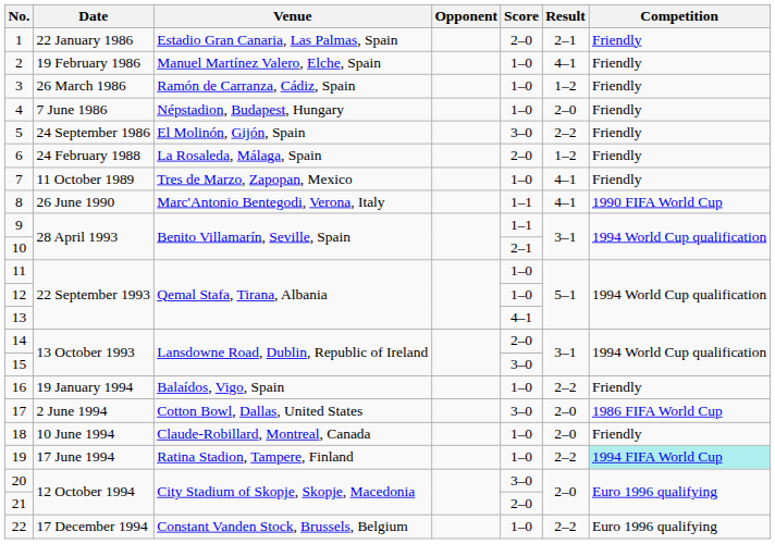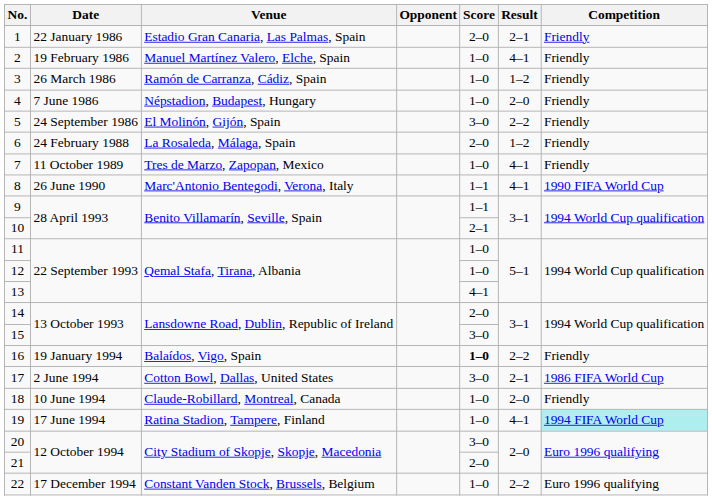 <table class="wikitable sortable">
 <tr>
 <th scope="col">No.</th>
 <th scope="col">Date</th>
 <th scope="col">Venue</th>
 <th scope="col">Opponent</th>
 <th scope="col">Score</th>
 <th scope="col">Result</th>
 <th scope="col">Competition</th>
 </tr>
 <tr>
 <td align="center">1</td>
 <td>22 January 1986</td>
 <td><a href='#'>Estadio Gran Canaria</a>, <a href='#'>Las Palmas</a>, Spain</td>
 <td></td>
 <td align="center">2–0</td>
 <td align="center">2–1</td>
 <td><a href='#'>Friendly</a></td>
 </tr>
 <tr>
 <td align="center">2</td>
 <td>19 February 1986</td>
 <td><a href='#'>Manuel Martínez Valero</a>, <a href='#'>Elche</a>, Spain</td>
 <td></td>
 <td align="center">1–0</td>
 <td align="center">4–1</td>
 <td>Friendly</td>
 </tr>
 <tr>
 <td align="center">3</td>
 <td>26 March 1986</td>
 <td><a href='#'>Ramón de Carranza</a>, <a href='#'>Cádiz</a>, Spain</td>
 <td></td>
 <td align="center">1–0</td>
 <td align="center">1–2</td>
 <td>Friendly</td>
 </tr>
 <tr>
 <td align="center">4</td>
 <td>7 June 1986</td>
 <td><a href='#'>Népstadion</a>, <a href='#'>Budapest</a>, Hungary</td>
 <td></td>
 <td align="center">1–0</td>
 <td align="center">2–0</td>
 <td>Friendly</td>
 </tr>
 <tr>
 <td align="center">5</td>
 <td>24 September 1986</td>
 <td><a href='#'>El Molinón</a>, <a href='#'>Gijón</a>, Spain</td>
 <td></td>
 <td align="center">3–0</td>
 <td align="center">2–2</td>
 <td>Friendly</td>
 </tr>
 <tr>
 <td align="center">6</td>
 <td>24 February 1988</td>
 <td><a href='#'>La Rosaleda</a>, <a href='#'>Málaga</a>, Spain</td>
 <td></td>
 <td align="center">2–0</td>
 <td align="center">1–2</td>
 <td>Friendly</td>
 </tr>
 <tr>
 <td align="center">7</td>
 <td>11 October 1989</td>
 <td><a href='#'>Tres de Marzo</a>, <a href='#'>Zapopan</a>, Mexico</td>
 <td></td>
 <td align="center">1–0</td>
 <td align="center">4–1</td>
 <td>Friendly</td>
 </tr>
 <tr>
 <td align="center">8</td>
 <td>26 June 1990</td>
 <td><a href='#'>Marc'Antonio Bentegodi</a>, <a href='#'>Verona</a>, Italy</td>
 <td></td>
 <td align="center">1–1</td>
 <td align="center">4–1</td>
 <td><a href='#'>1990 FIFA World Cup</a></td>
 </tr>
 <tr>
 <td align="center">9</td>
 <td rowspan="2">28 April 1993</td>
 <td rowspan="2"><a href='#'>Benito Villamarín</a>, <a href='#'>Seville</a>, Spain</td>
 <td rowspan="2"></td>
 <td align="center">1–1</td>
 <td align="center" rowspan="2">3–1</td>
 <td rowspan="2"><a href='#'>1994 World Cup qualification</a></td>
 </tr>
 <tr>
 <td align="center">10</td>
 <td align="center">2–1</td>
 </tr>
 <tr>
 <td align="center">11</td>
 <td rowspan="3">22 September 1993</td>
 <td rowspan="3"><a href='#'>Qemal Stafa</a>, <a href='#'>Tirana</a>, Albania</td>
 <td rowspan="3"></td>
 <td align="center">1–0</td>
 <td align="center" rowspan="3">5–1</td>
 <td rowspan="3">1994 World Cup qualification</td>
 </tr>
 <tr>
 <td align="center">12</td>
 <td align="center">1–0</td>
 </tr>
 <tr>
 <td align="center">13</td>
 <td align="center">4–1</td>
 </tr>
 <tr>
 <td align="center">14</td>
 <td rowspan="2">13 October 1993</td>
 <td rowspan="2"><a href='#'>Lansdowne Road</a>, <a href='#'>Dublin</a>, Republic of Ireland</td>
 <td rowspan="2"></td>
 <td align="center">2–0</td>
 <td rowspan="2" align="center">3–1</td>
 <td rowspan="2">1994 World Cup qualification</td>
 </tr>
 <tr>
 <td align="center">15</td>
 <td align="center">3–0</td>
 </tr>
 <tr>
 <td align="center">16</td>
 <td>19 January 1994</td>
 <td><a href='#'>Balaídos</a>, <a href='#'>Vigo</a>, Spain</td>
 <td></td>
-<td align="center">1–0</td>
+<td align="center"><strong>1–0</strong></td>
 <td align="center">2–2</td>
 <td>Friendly</td>
 </tr>
 <tr>
 <td align="center">17</td>
 <td>2 June 1994</td>
 <td><a href='#'>Cotton Bowl</a>, <a href='#'>Dallas</a>, United States</td>
 <td></td>
 <td align="center">3–0</td>
-<td align="center">2–0</td>
+<td align="center">2–1</td>
 <td><a href='#'>1986 FIFA World Cup</a></td>
 </tr>
 <tr>
 <td align="center">18</td>
 <td>10 June 1994</td>
 <td><a href='#'>Claude-Robillard</a>, <a href='#'>Montreal</a>, Canada</td>
 <td></td>
 <td align="center">1–0</td>
 <td align="center">2–0</td>
 <td>Friendly</td>
 </tr>
 <tr>
 <td align="center">19</td>
 <td>17 June 1994</td>
 <td><a href='#'>Ratina Stadion</a>, <a href='#'>Tampere</a>, Finland</td>
 <td></td>
 <td align="center">1–0</td>
-<td align="center">2–2</td>
+<td align="center">4–1</td>
 <td style="background: paleturquoise;"><a href='#'>1994 FIFA World Cup</a></td>
 </tr>
 <tr>
 <td align="center">20</td>
 <td rowspan="2">12 October 1994</td>
 <td rowspan="2"><a href='#'>City Stadium of Skopje</a>, <a href='#'>Skopje</a>, <a href='#'>Macedonia</a></td>
 <td rowspan="2"></td>
 <td align="center">3–0</td>
 <td align="center" rowspan="2">2–0</td>
 <td rowspan="2"><a href='#'>Euro 1996 qualifying</a></td>
 </tr>
 <tr>
 <td align="center">21</td>
 <td align="center">2–0</td>
 </tr>
 <tr>
 <td align="center">22</td>
 <td>17 December 1994</td>
 <td><a href='#'>Constant Vanden Stock</a>, <a href='#'>Brussels</a>, Belgium</td>
 <td></td>
 <td align="center">1–0</td>
 <td align="center">2–2</td>
 <td>Euro 1996 qualifying</td>
 </tr>
 </table>
